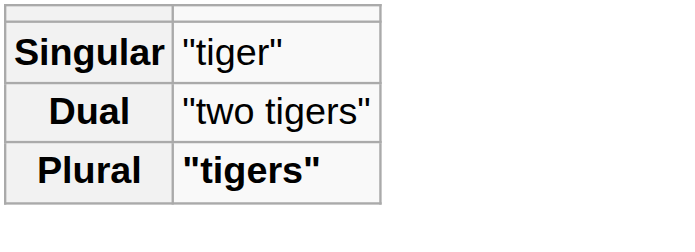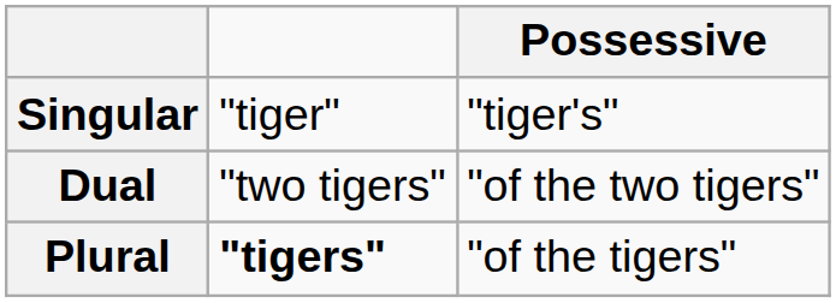 <table class="wikitable">
 <tr>
 <th></th>
 <td></td>
+<th>Possessive</th>
 </tr>
 <tr>
 <th>Singular</th>
 <td> "tiger"</td>
+<td> "tiger's"</td>
 </tr>
 <tr>
 <th>Dual</th>
 <td> "two tigers"</td>
+<td> "of the two tigers"</td>
 </tr>
 <tr>
 <th>Plural</th>
 <td><strong> "tigers"</strong></td>
+<td> "of the tigers"</td>
 </tr>
 </table>
